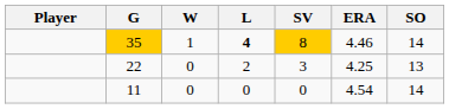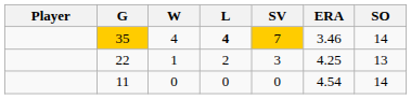 <table class="wikitable sortable">
 <tr>
 <th bgcolor="#DDDDFF" width="16%">Player</th>
 <th bgcolor="#DDDDFF" width="9%">G</th>
 <th bgcolor="#DDDDFF" width="9%">W</th>
 <th bgcolor="#DDDDFF" width="9%">L</th>
 <th bgcolor="#DDDDFF" width="9%">SV</th>
 <th bgcolor="#DDDDFF" width="9%">ERA</th>
 <th bgcolor="#DDDDFF" width="9%">SO</th>
 </tr>
 <tr align="center">
 <td></td>
 <td bgcolor="#FFCC00">35</td>
-<td>1</td>
+<td>4</td>
 <td><strong>4</strong></td>
-<td bgcolor="#FFCC00">8</td>
-<td>4.46</td>
+<td bgcolor="#FFCC00">7</td>
+<td>3.46</td>
 <td>14</td>
 </tr>
 <tr align="center">
 <td></td>
 <td>22</td>
-<td>0</td>
+<td>1</td>
 <td>2</td>
 <td>3</td>
 <td>4.25</td>
 <td>13</td>
 </tr>
 <tr align="center">
 <td></td>
 <td>11</td>
 <td>0</td>
 <td>0</td>
 <td>0</td>
 <td>4.54</td>
 <td>14</td>
 </tr>
 </table>
